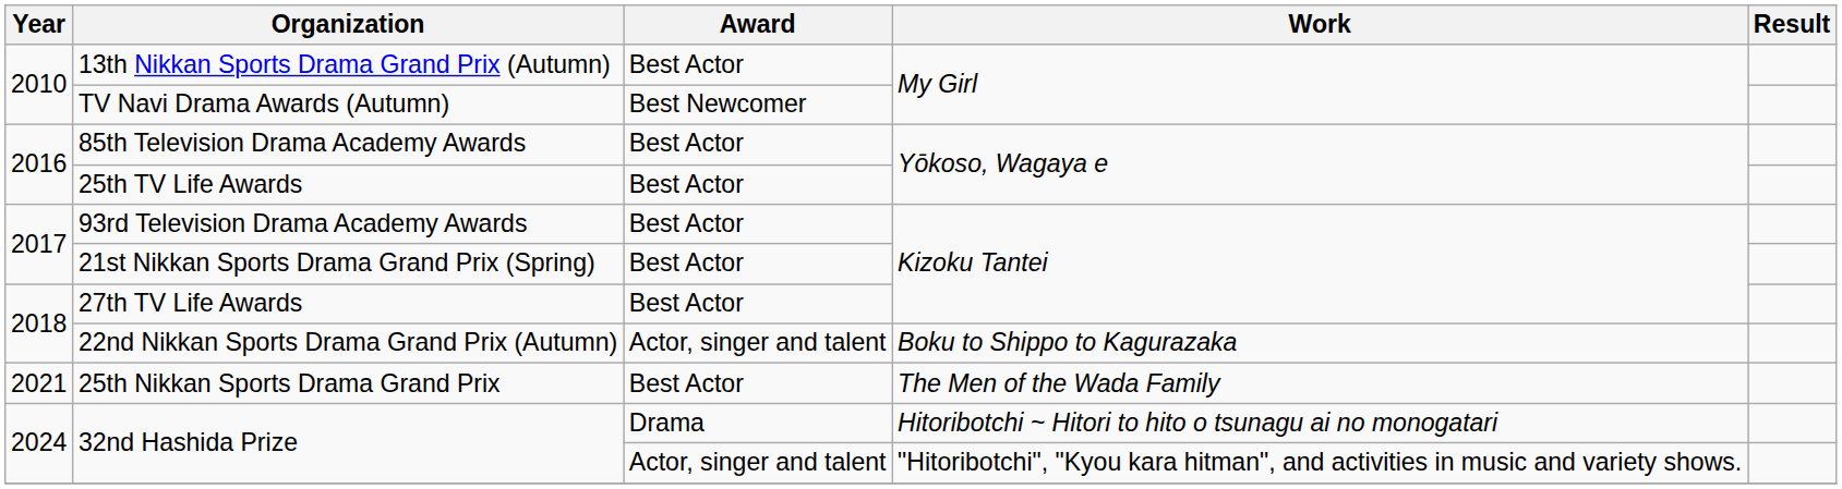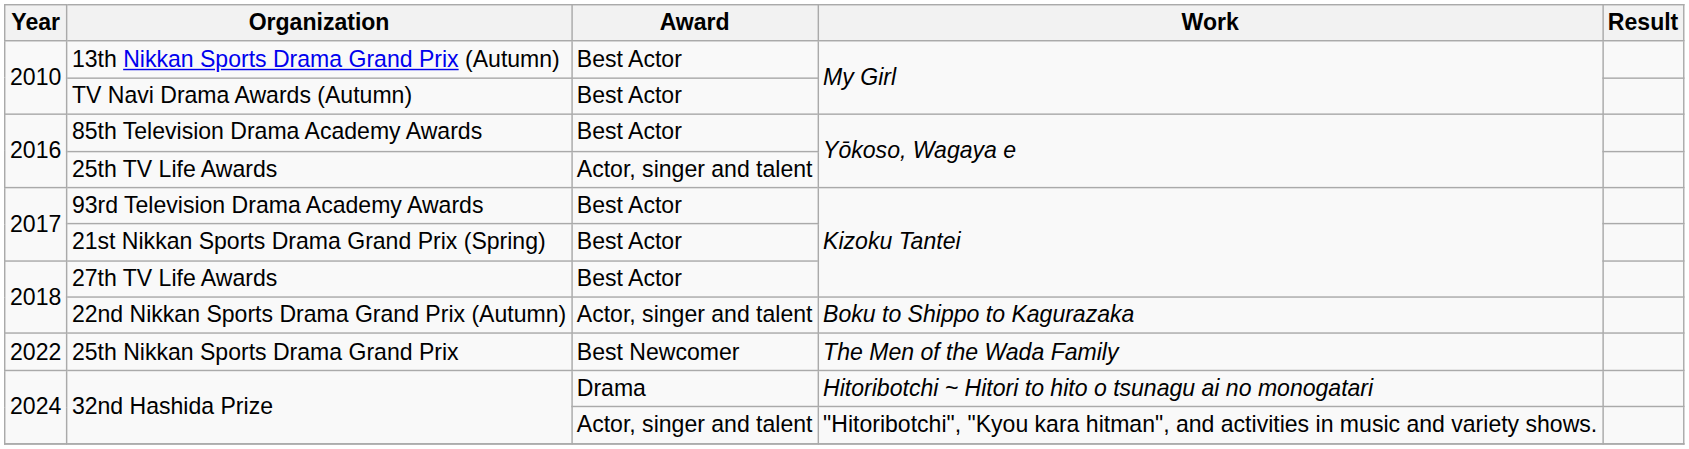 <table class="wikitable">
 <tr>
 <th>Year</th>
 <th>Organization</th>
 <th>Award</th>
 <th>Work</th>
 <th>Result</th>
 </tr>
 <tr>
 <td rowspan="2">2010</td>
 <td>13th <a href='#'>Nikkan Sports Drama Grand Prix</a> (Autumn)</td>
 <td>Best Actor</td>
 <td rowspan="2"><em>My Girl</em></td>
 <td></td>
 </tr>
 <tr>
 <td>TV Navi Drama Awards (Autumn)</td>
-<td>Best Newcomer</td>
+<td>Best Actor</td>
 <td></td>
 </tr>
 <tr>
 <td rowspan="2">2016</td>
 <td>85th Television Drama Academy Awards</td>
 <td>Best Actor</td>
 <td rowspan="2"><em>Yōkoso, Wagaya e</em></td>
 <td></td>
 </tr>
 <tr>
 <td>25th TV Life Awards</td>
-<td>Best Actor</td>
+<td>Actor, singer and talent</td>
 <td></td>
 </tr>
 <tr>
 <td rowspan="2">2017</td>
 <td>93rd Television Drama Academy Awards</td>
 <td>Best Actor</td>
 <td rowspan="3"><em>Kizoku Tantei</em></td>
 <td></td>
 </tr>
 <tr>
 <td>21st Nikkan Sports Drama Grand Prix (Spring)</td>
 <td>Best Actor</td>
 <td></td>
 </tr>
 <tr>
 <td rowspan="2">2018</td>
 <td>27th TV Life Awards</td>
 <td>Best Actor</td>
 <td></td>
 </tr>
 <tr>
 <td>22nd Nikkan Sports Drama Grand Prix (Autumn)</td>
 <td>Actor, singer and talent</td>
 <td><em>Boku to Shippo to Kagurazaka</em></td>
 <td></td>
 </tr>
 <tr>
-<td>2021</td>
+<td>2022</td>
 <td>25th Nikkan Sports Drama Grand Prix</td>
-<td>Best Actor</td>
+<td>Best Newcomer</td>
 <td><em>The Men of the Wada Family</em></td>
 <td></td>
 </tr>
 <tr>
 <td rowspan="2">2024</td>
 <td rowspan="2">32nd Hashida Prize</td>
 <td>Drama</td>
 <td><em>Hitoribotchi ~ Hitori to hito o tsunagu ai no monogatari</td>
 <td></td>
 </tr>
 <tr>
 <td>Actor, singer and talent</td>
 <td>"Hitoribotchi", "Kyou kara hitman", and activities in music and variety shows.</td>
 <td></td>
 </tr>
 <tr>
 </tr>
 </table>
